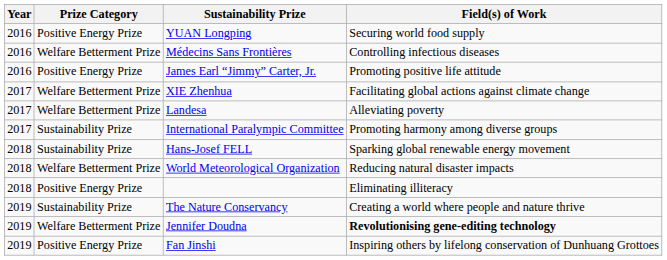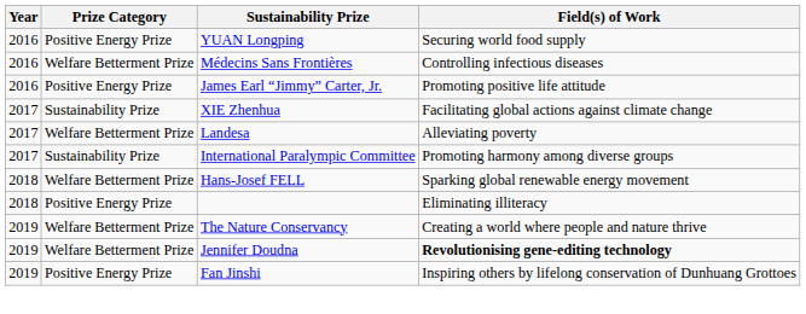 <table class="wikitable">
 <tr>
 <th>Year</th>
 <th>Prize Category</th>
 <th>Sustainability Prize</th>
 <th>Field(s) of Work</th>
 </tr>
 <tr>
 <td>2016</td>
 <td>Positive Energy Prize</td>
 <td><a href='#'>YUAN Longping</a></td>
 <td>Securing world food supply</td>
 </tr>
 <tr>
 <td>2016</td>
 <td>Welfare Betterment Prize</td>
 <td><a href='#'>Médecins Sans Frontières</a></td>
 <td>Controlling infectious diseases</td>
 </tr>
 <tr>
 <td>2016</td>
 <td>Positive Energy Prize</td>
 <td><a href='#'>James Earl “Jimmy” Carter, Jr.</a></td>
 <td>Promoting positive life attitude</td>
 </tr>
 <tr>
 <td>2017</td>
-<td>Welfare Betterment Prize</td>
+<td>Sustainability Prize</td>
 <td><a href='#'>XIE Zhenhua</a></td>
 <td>Facilitating global actions against climate change</td>
 </tr>
 <tr>
 <td>2017</td>
 <td>Welfare Betterment Prize</td>
 <td><a href='#'>Landesa</a></td>
 <td>Alleviating poverty</td>
 </tr>
 <tr>
 <td>2017</td>
 <td>Sustainability Prize</td>
 <td><a href='#'>International Paralympic Committee</a></td>
 <td>Promoting harmony among diverse groups</td>
 </tr>
 <tr>
 <td>2018</td>
-<td>Sustainability Prize</td>
+<td>Welfare Betterment Prize</td>
 <td><a href='#'>Hans-Josef FELL</a></td>
 <td>Sparking global renewable energy movement</td>
-</tr>
-<tr>
-<td>2018</td>
-<td>Welfare Betterment Prize</td>
-<td><a href='#'>World Meteorological Organization</a></td>
-<td>Reducing natural disaster impacts</td>
 </tr>
 <tr>
 <td>2018</td>
 <td>Positive Energy Prize</td>
 <td></td>
 <td>Eliminating illiteracy</td>
 </tr>
 <tr>
 <td>2019</td>
-<td>Sustainability Prize</td>
+<td>Welfare Betterment Prize</td>
 <td><a href='#'>The Nature Conservancy</a></td>
 <td>Creating a world where people and nature thrive</td>
 </tr>
 <tr>
 <td>2019</td>
 <td>Welfare Betterment Prize</td>
 <td><a href='#'>Jennifer Doudna</a></td>
 <td><strong>Revolutionising gene-editing technology</strong></td>
 </tr>
 <tr>
 <td>2019</td>
 <td>Positive Energy Prize</td>
 <td><a href='#'>Fan Jinshi</a></td>
 <td>Inspiring others by lifelong conservation of Dunhuang Grottoes</td>
 </tr>
 </table>
